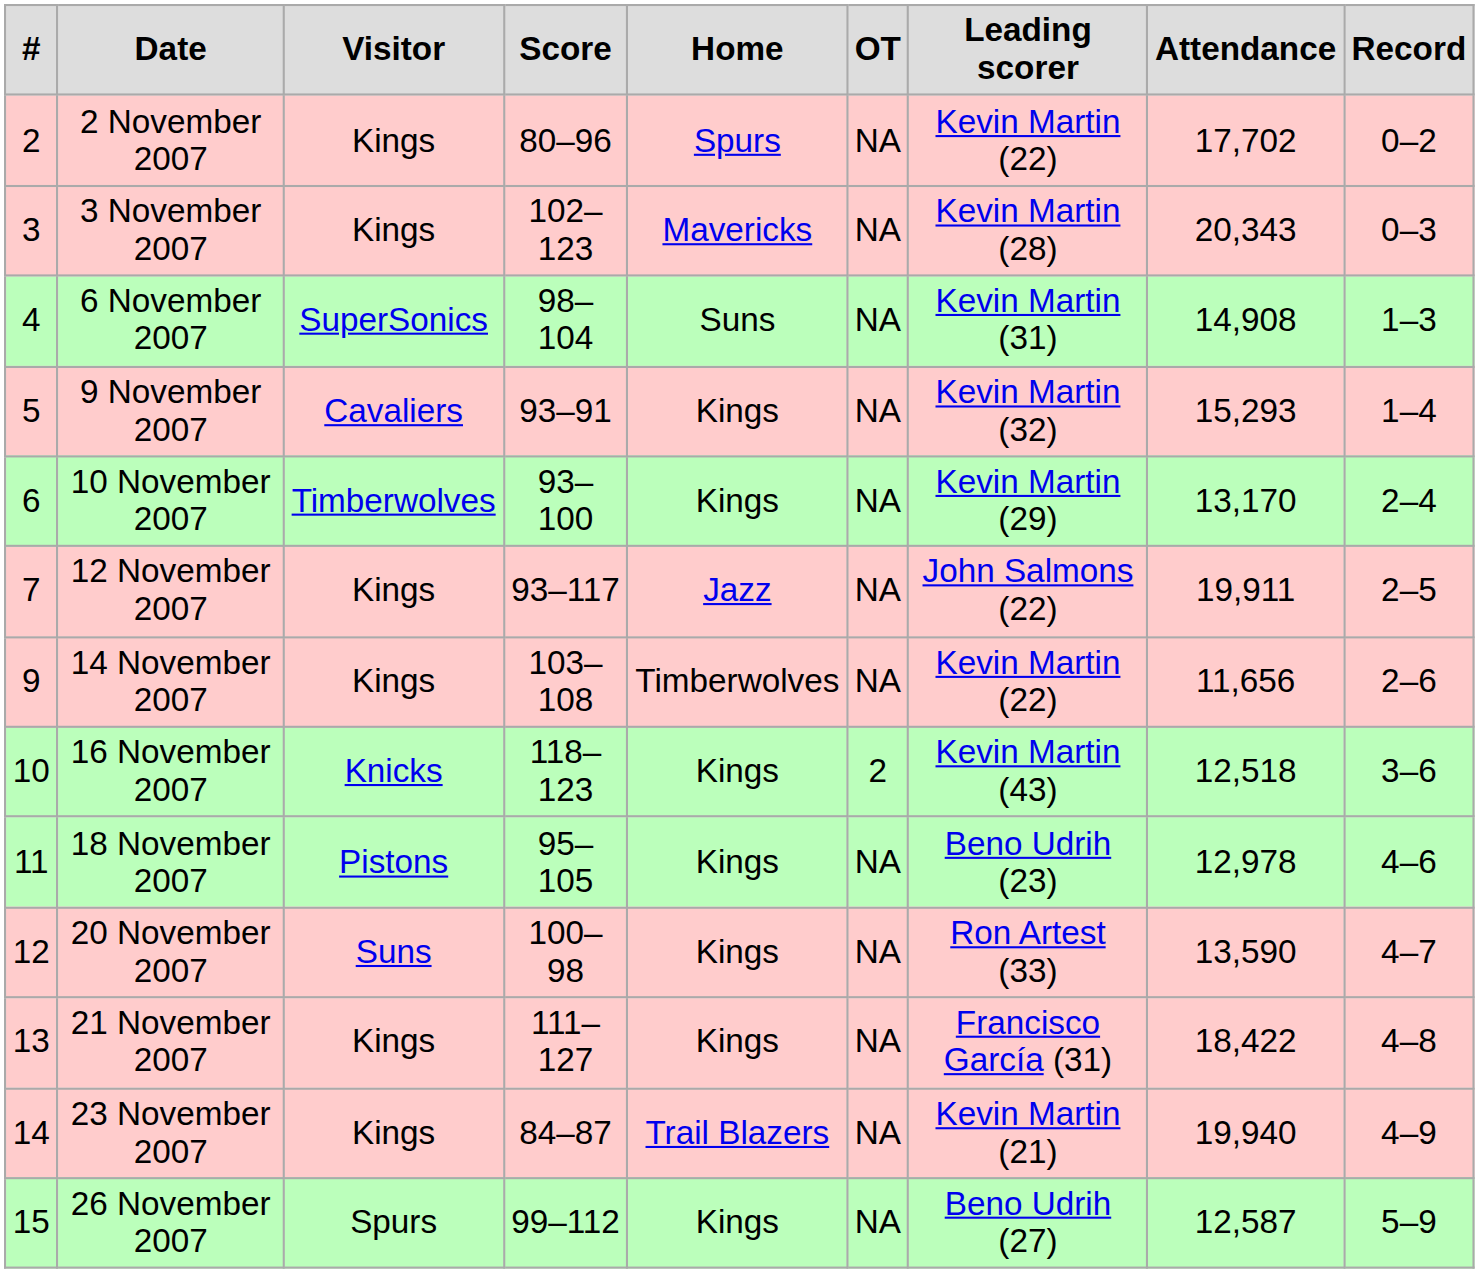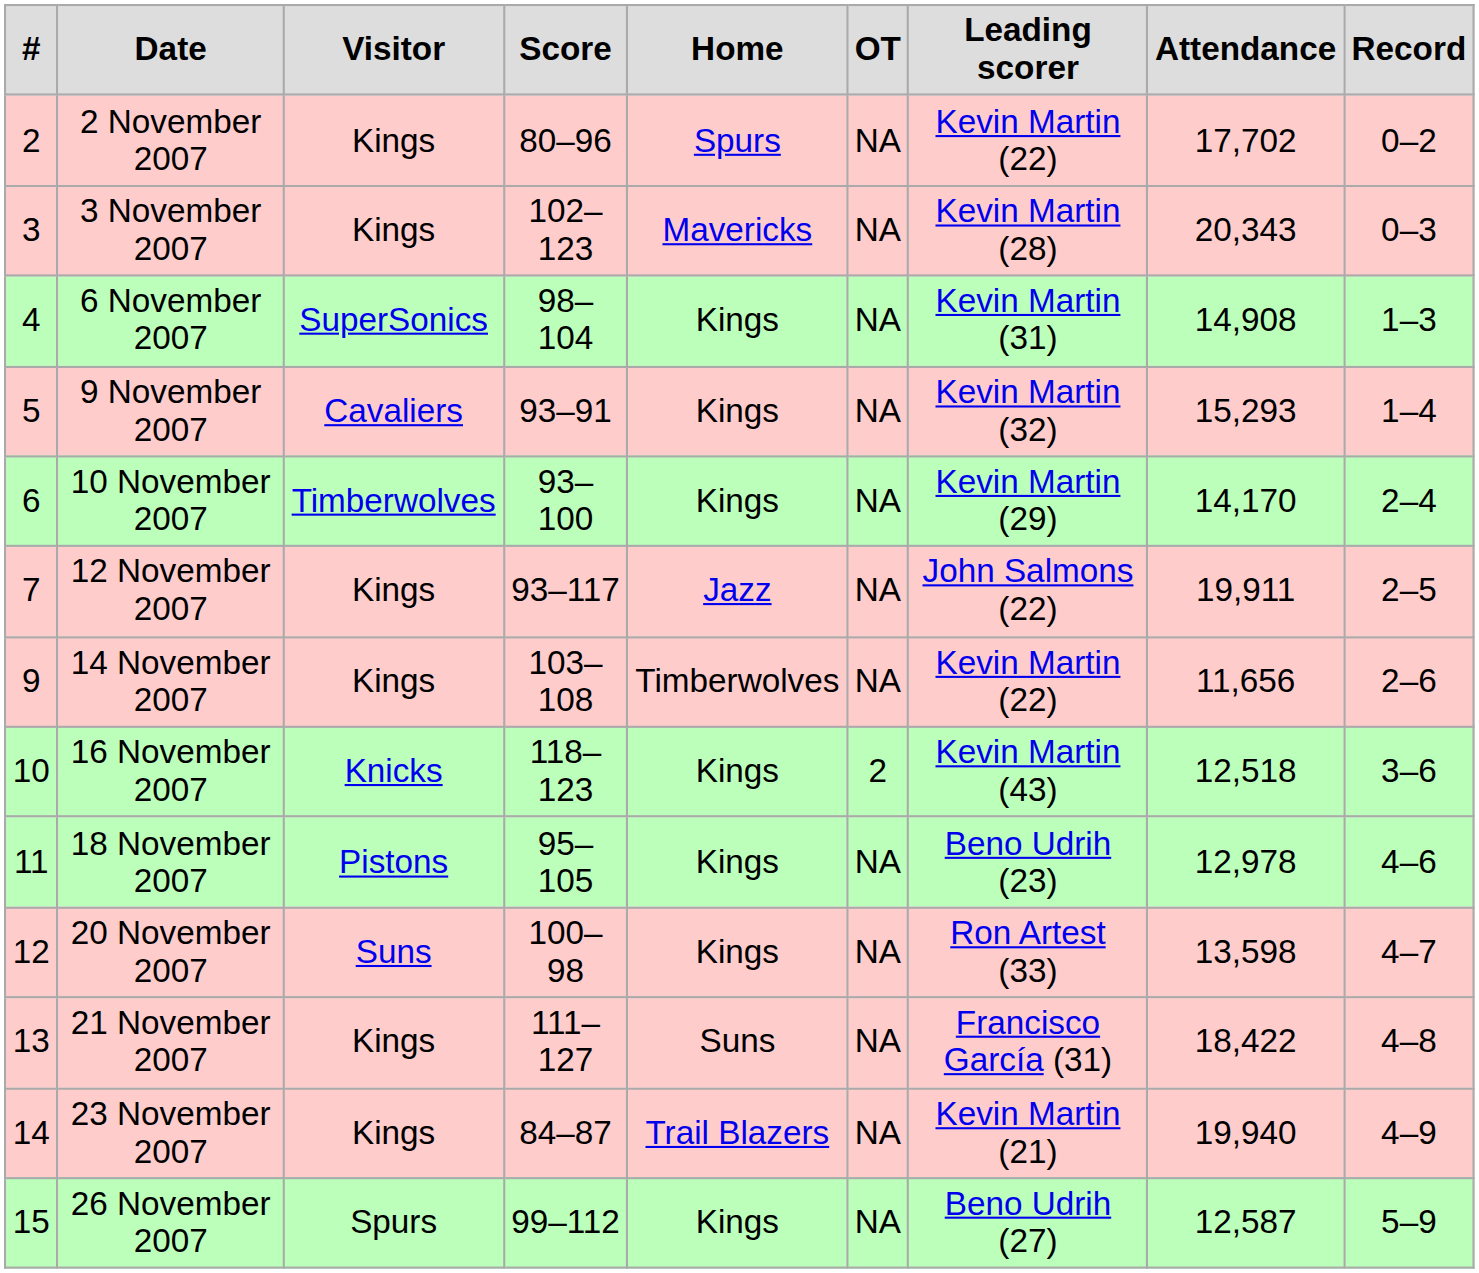 <table class="wikitable" width="80%">
 <tr align="center"  bgcolor="#dddddd">
 <td><strong>#</strong></td>
 <td><strong>Date</strong></td>
 <td><strong>Visitor</strong></td>
 <td><strong>Score</strong></td>
 <td><strong>Home</strong></td>
 <td><strong>OT</strong></td>
 <td><strong>Leading scorer</strong></td>
 <td><strong>Attendance</strong></td>
 <td><strong>Record</strong></td>
 </tr>
 <tr align="center" bgcolor="#ffcccc">
 <td>2</td>
 <td>2 November 2007</td>
 <td>Kings</td>
 <td>80–96</td>
 <td><a href='#'>Spurs</a></td>
 <td>NA</td>
 <td><a href='#'>Kevin Martin</a> (22)</td>
 <td>17,702</td>
 <td>0–2</td>
 </tr>
 <tr align="center" bgcolor="#ffcccc">
 <td>3</td>
 <td>3 November 2007</td>
 <td>Kings</td>
 <td>102–123</td>
 <td><a href='#'>Mavericks</a></td>
 <td>NA</td>
 <td><a href='#'>Kevin Martin</a> (28)</td>
 <td>20,343</td>
 <td>0–3</td>
 </tr>
 <tr align="center" bgcolor="#bbffbb">
 <td>4</td>
 <td>6 November 2007</td>
 <td><a href='#'>SuperSonics</a></td>
 <td>98–104</td>
-<td>Suns</td>
+<td>Kings</td>
 <td>NA</td>
 <td><a href='#'>Kevin Martin</a> (31)</td>
 <td>14,908</td>
 <td>1–3</td>
 </tr>
 <tr align="center" bgcolor="#ffcccc">
 <td>5</td>
 <td>9 November 2007</td>
 <td><a href='#'>Cavaliers</a></td>
 <td>93–91</td>
 <td>Kings</td>
 <td>NA</td>
 <td><a href='#'>Kevin Martin</a> (32)</td>
 <td>15,293</td>
 <td>1–4</td>
 </tr>
 <tr align="center" bgcolor="#bbffbb">
 <td>6</td>
 <td>10 November 2007</td>
 <td><a href='#'>Timberwolves</a></td>
 <td>93–100</td>
 <td>Kings</td>
 <td>NA</td>
 <td><a href='#'>Kevin Martin</a> (29)</td>
-<td>13,170</td>
+<td>14,170</td>
 <td>2–4</td>
 </tr>
 <tr align="center" bgcolor="#ffcccc">
 <td>7</td>
 <td>12 November 2007</td>
 <td>Kings</td>
 <td>93–117</td>
 <td><a href='#'>Jazz</a></td>
 <td>NA</td>
 <td><a href='#'>John Salmons</a> (22)</td>
 <td>19,911</td>
 <td>2–5</td>
 </tr>
 <tr align="center" bgcolor="#ffcccc">
 <td>9</td>
 <td>14 November 2007</td>
 <td>Kings</td>
 <td>103–108</td>
 <td>Timberwolves</td>
 <td>NA</td>
 <td><a href='#'>Kevin Martin</a> (22)</td>
 <td>11,656</td>
 <td>2–6</td>
 </tr>
 <tr align="center"  bgcolor="#bbffbb">
 <td>10</td>
 <td>16 November 2007</td>
 <td><a href='#'>Knicks</a></td>
 <td>118–123</td>
 <td>Kings</td>
 <td>2</td>
 <td><a href='#'>Kevin Martin</a> (43)</td>
 <td>12,518</td>
 <td>3–6</td>
 </tr>
 <tr align="center"  bgcolor="#bbffbb">
 <td>11</td>
 <td>18 November 2007</td>
 <td><a href='#'>Pistons</a></td>
 <td>95–105</td>
 <td>Kings</td>
 <td>NA</td>
 <td><a href='#'>Beno Udrih</a> (23)</td>
 <td>12,978</td>
 <td>4–6</td>
 </tr>
 <tr align="center"  bgcolor="#ffcccc">
 <td>12</td>
 <td>20 November 2007</td>
 <td><a href='#'>Suns</a></td>
 <td>100–98</td>
 <td>Kings</td>
 <td>NA</td>
 <td><a href='#'>Ron Artest</a> (33)</td>
-<td>13,590</td>
+<td>13,598</td>
 <td>4–7</td>
 </tr>
 <tr align="center"  bgcolor="#ffcccc">
 <td>13</td>
 <td>21 November 2007</td>
 <td>Kings</td>
 <td>111–127</td>
-<td>Kings</td>
+<td>Suns</td>
 <td>NA</td>
 <td><a href='#'>Francisco García</a> (31)</td>
 <td>18,422</td>
 <td>4–8</td>
 </tr>
 <tr align="center"  bgcolor="#ffcccc">
 <td>14</td>
 <td>23 November 2007</td>
 <td>Kings</td>
 <td>84–87</td>
 <td><a href='#'>Trail Blazers</a></td>
 <td>NA</td>
 <td><a href='#'>Kevin Martin</a> (21)</td>
 <td>19,940</td>
 <td>4–9</td>
 </tr>
 <tr align="center"  bgcolor="#bbffbb">
 <td>15</td>
 <td>26 November 2007</td>
 <td>Spurs</td>
 <td>99–112</td>
 <td>Kings</td>
 <td>NA</td>
 <td><a href='#'>Beno Udrih</a> (27)</td>
 <td>12,587</td>
 <td>5–9</td>
 </tr>
 </table>
